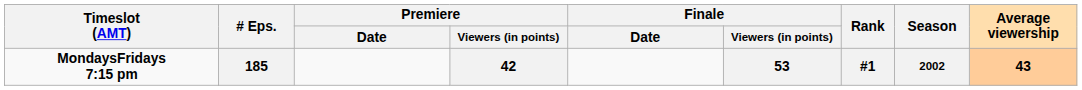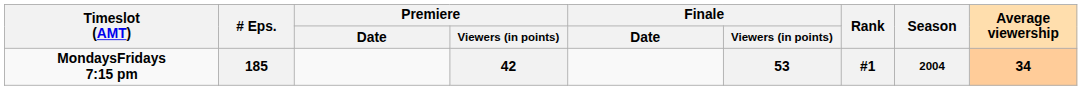 <table class="wikitable">
 <tr>
 <th style="width:20%;" rowspan="2">Timeslot<br>(<a href='#'>AMT</a>)</th>
 <th style="width:7%;" rowspan="2"># Eps.</th>
 <th colspan=2>Premiere</th>
 <th colspan=2>Finale</th>
 <th style="width:5%;" rowspan="2">Rank</th>
 <th style="width:7%;" rowspan="2">Season</th>
 <th style="width:10%; background:#ffdead;" rowspan="2">Average viewership</th>
 </tr>
 <tr>
 <th>Date</th>
 <th span style="width:11%; font-size:smaller; line-height:100%;">Viewers (in points)</th>
 <th>Date</th>
 <th span style="width:11%; font-size:smaller; line-height:100%;">Viewers (in points)</th>
 </tr>
 <tr>
 <td rowspan="1" style="text-align:center;"><strong>MondaysFridays <br>7:15 pm</strong></td>
 <th>185</th>
 <td style="font-size:11px;line-height:110%"></td>
 <th>42</th>
 <td style="font-size:11px;line-height:110%"></td>
 <th>53</th>
 <th>#1</th>
-<th style="font-size:smaller">2002</th>
-<th style="background:#fc9;">43</th>
+<th style="font-size:smaller">2004</th>
+<th style="background:#fc9;">34</th>
 </tr>
 </table>
